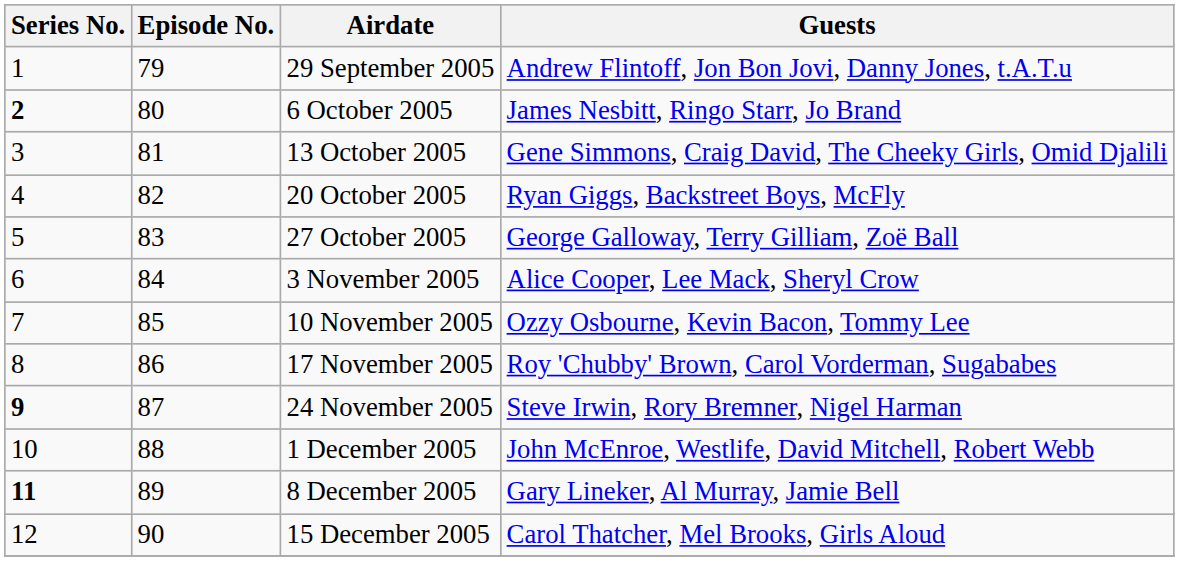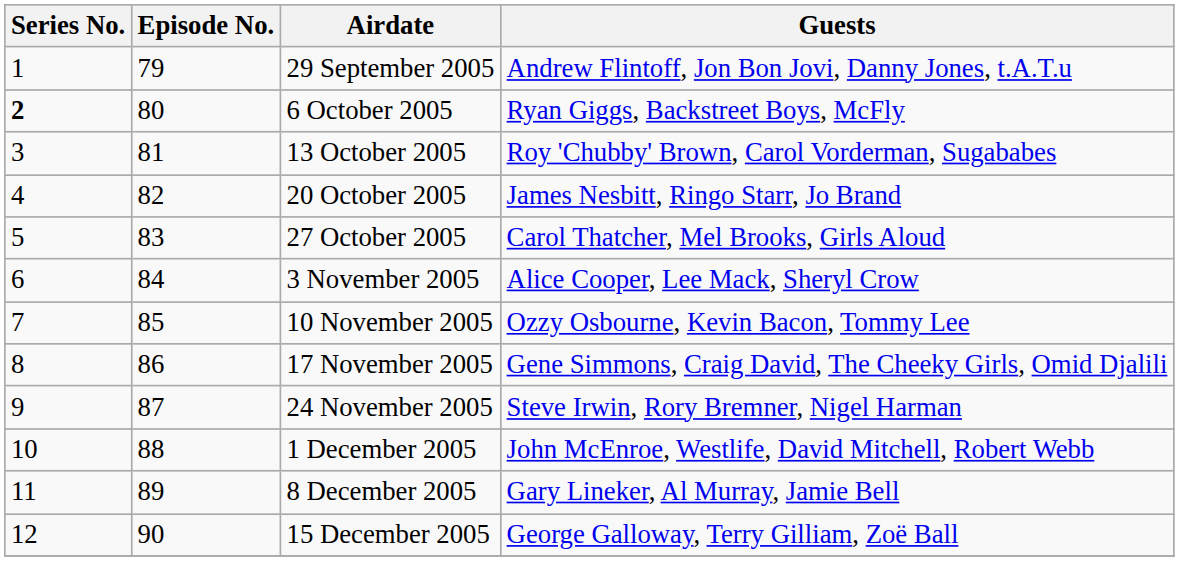 <table class="wikitable">
 <tr>
 <th>Series No.</th>
 <th>Episode No.</th>
 <th>Airdate</th>
 <th>Guests</th>
 </tr>
 <tr>
 <td>1</td>
 <td>79</td>
 <td>29 September 2005</td>
 <td><a href='#'>Andrew Flintoff</a>, <a href='#'>Jon Bon Jovi</a>, <a href='#'>Danny Jones</a>, <a href='#'>t.A.T.u</a></td>
 </tr>
 <tr>
 <td><strong>2</strong></td>
 <td>80</td>
 <td>6 October 2005</td>
-<td><a href='#'>James Nesbitt</a>, <a href='#'>Ringo Starr</a>, <a href='#'>Jo Brand</a></td>
+<td><a href='#'>Ryan Giggs</a>, <a href='#'>Backstreet Boys</a>, <a href='#'>McFly</a></td>
 </tr>
 <tr>
 <td>3</td>
 <td>81</td>
 <td>13 October 2005</td>
-<td><a href='#'>Gene Simmons</a>, <a href='#'>Craig David</a>, <a href='#'>The Cheeky Girls</a>, <a href='#'>Omid Djalili</a></td>
+<td><a href='#'>Roy 'Chubby' Brown</a>, <a href='#'>Carol Vorderman</a>, <a href='#'>Sugababes</a></td>
 </tr>
 <tr>
 <td>4</td>
 <td>82</td>
 <td>20 October 2005</td>
-<td><a href='#'>Ryan Giggs</a>, <a href='#'>Backstreet Boys</a>, <a href='#'>McFly</a></td>
+<td><a href='#'>James Nesbitt</a>, <a href='#'>Ringo Starr</a>, <a href='#'>Jo Brand</a></td>
 </tr>
 <tr>
 <td>5</td>
 <td>83</td>
 <td>27 October 2005</td>
-<td><a href='#'>George Galloway</a>, <a href='#'>Terry Gilliam</a>, <a href='#'>Zoë Ball</a></td>
+<td><a href='#'>Carol Thatcher</a>, <a href='#'>Mel Brooks</a>, <a href='#'>Girls Aloud</a></td>
 </tr>
 <tr>
 <td>6</td>
 <td>84</td>
 <td>3 November 2005</td>
 <td><a href='#'>Alice Cooper</a>, <a href='#'>Lee Mack</a>, <a href='#'>Sheryl Crow</a></td>
 </tr>
 <tr>
 <td>7</td>
 <td>85</td>
 <td>10 November 2005</td>
 <td><a href='#'>Ozzy Osbourne</a>, <a href='#'>Kevin Bacon</a>, <a href='#'>Tommy Lee</a></td>
 </tr>
 <tr>
 <td>8</td>
 <td>86</td>
 <td>17 November 2005</td>
-<td><a href='#'>Roy 'Chubby' Brown</a>, <a href='#'>Carol Vorderman</a>, <a href='#'>Sugababes</a></td>
+<td><a href='#'>Gene Simmons</a>, <a href='#'>Craig David</a>, <a href='#'>The Cheeky Girls</a>, <a href='#'>Omid Djalili</a></td>
 </tr>
 <tr>
-<td><strong>9</strong></td>
+<td>9</td>
 <td>87</td>
 <td>24 November 2005</td>
 <td><a href='#'>Steve Irwin</a>, <a href='#'>Rory Bremner</a>, <a href='#'>Nigel Harman</a></td>
 </tr>
 <tr>
 <td>10</td>
 <td>88</td>
 <td>1 December 2005</td>
 <td><a href='#'>John McEnroe</a>, <a href='#'>Westlife</a>, <a href='#'>David Mitchell</a>, <a href='#'>Robert Webb</a></td>
 </tr>
 <tr>
-<td><strong>11</strong></td>
+<td>11</td>
 <td>89</td>
 <td>8 December 2005</td>
 <td><a href='#'>Gary Lineker</a>, <a href='#'>Al Murray</a>, <a href='#'>Jamie Bell</a></td>
 </tr>
 <tr>
 <td>12</td>
 <td>90</td>
 <td>15 December 2005</td>
-<td><a href='#'>Carol Thatcher</a>, <a href='#'>Mel Brooks</a>, <a href='#'>Girls Aloud</a></td>
+<td><a href='#'>George Galloway</a>, <a href='#'>Terry Gilliam</a>, <a href='#'>Zoë Ball</a></td>
 </tr>
 <tr>
 </tr>
 </table>
